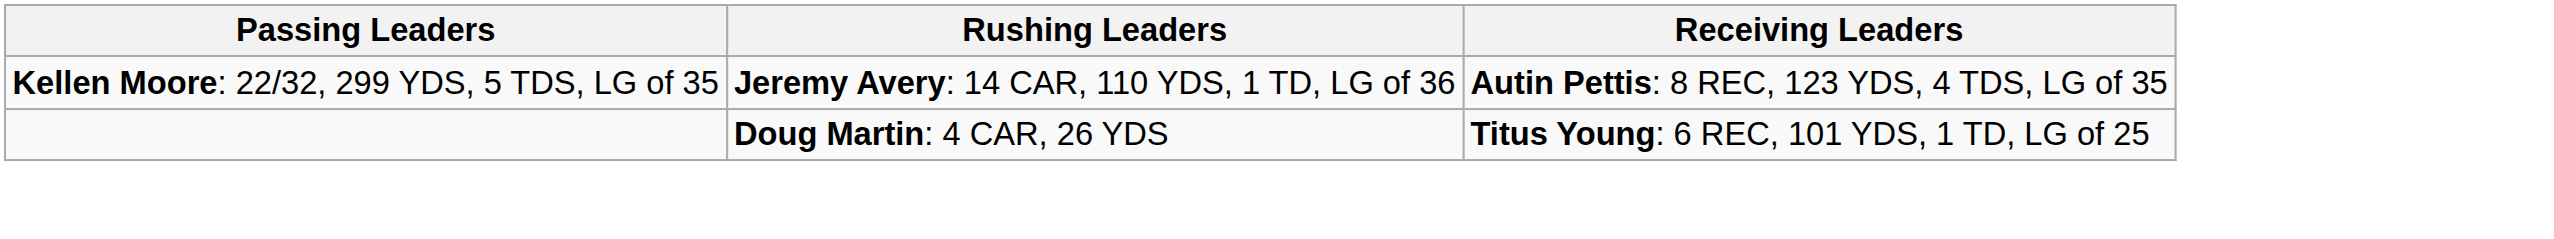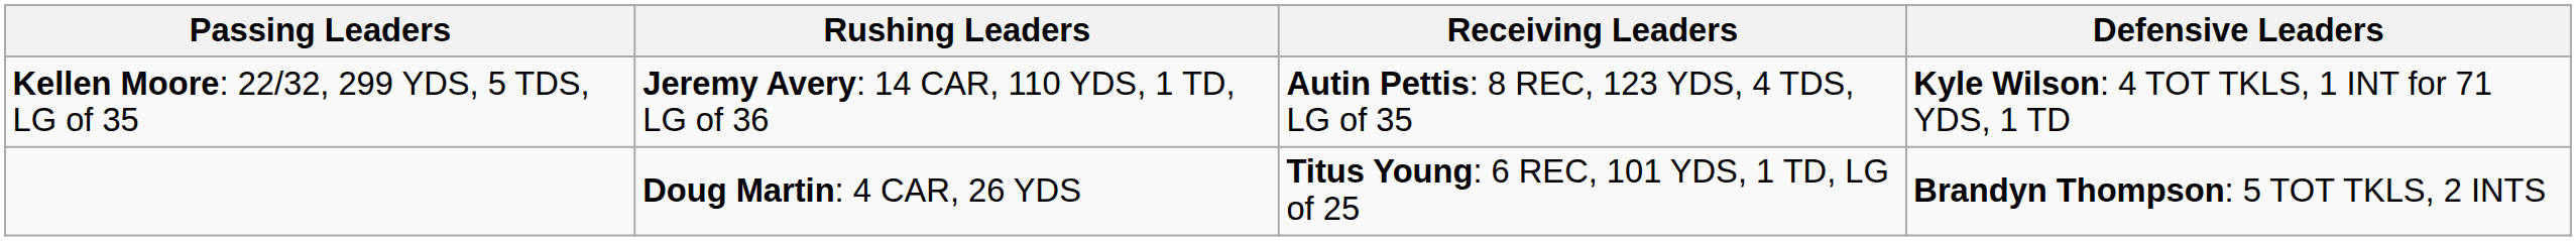 <table class="wikitable">
 <tr>
 <th>Passing Leaders</th>
 <th>Rushing Leaders</th>
 <th>Receiving Leaders</th>
+<th>Defensive Leaders</th>
 </tr>
 <tr>
 <td><strong>Kellen Moore</strong>: 22/32, 299 YDS, 5 TDS, LG of 35</td>
 <td><strong>Jeremy Avery</strong>: 14 CAR, 110 YDS, 1 TD, LG of 36</td>
 <td><strong>Autin Pettis</strong>: 8 REC, 123 YDS, 4 TDS, LG of 35</td>
+<td><strong>Kyle Wilson</strong>: 4 TOT TKLS, 1 INT for 71 YDS, 1 TD</td>
 </tr>
 <tr>
 <td></td>
 <td><strong>Doug Martin</strong>: 4 CAR, 26 YDS</td>
 <td><strong>Titus Young</strong>: 6 REC, 101 YDS, 1 TD, LG of 25</td>
+<td><strong>Brandyn Thompson</strong>: 5 TOT TKLS, 2 INTS</td>
 </tr>
 </table>
